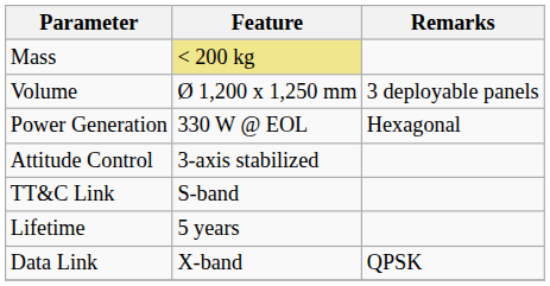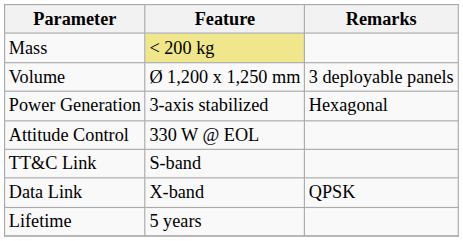 <table class="wikitable">
 <tr>
 <th>Parameter</th>
 <th>Feature</th>
 <th>Remarks</th>
 </tr>
 <tr>
 <td>Mass</td>
 <td style="background: khaki;">< 200 kg</td>
 <td></td>
 </tr>
 <tr>
 <td>Volume</td>
 <td>Ø 1,200 x 1,250 mm</td>
 <td>3 deployable panels</td>
 </tr>
 <tr>
 <td>Power Generation</td>
-<td>330 W @ EOL</td>
+<td>3-axis stabilized</td>
 <td>Hexagonal</td>
 </tr>
 <tr>
 <td>Attitude Control</td>
-<td>3-axis stabilized</td>
+<td>330 W @ EOL</td>
 <td></td>
 </tr>
 <tr>
 <td>TT&C Link</td>
 <td>S-band</td>
 <td></td>
 </tr>
 <tr>
+<td>Data Link</td>
+<td>X-band</td>
+<td>QPSK</td>
+</tr>
+<tr>
 <td>Lifetime</td>
 <td>5 years</td>
 <td></td>
 </tr>
 <tr>
-<td>Data Link</td>
-<td>X-band</td>
-<td>QPSK</td>
-</tr>
-<tr>
 </tr>
 </table>
